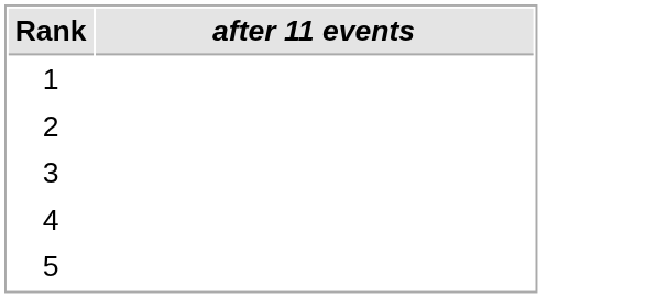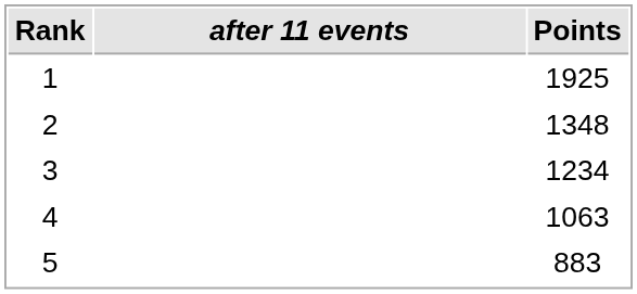 <table cellspacing="1" cellpadding="3" style="border:1px solid #aaa; font-size:86%;">
 <tr style="background:#e4e4e4;">
 <th style="border-bottom:1px solid #aaa; width:10px;">Rank</th>
 <th style="border-bottom:1px solid #aaa; width:200px;"><em>after 11 events</em></th>
+<th style="border-bottom:1px solid #aaa; width:20px;">Points</th>
 </tr>
 <tr>
 <td align=center>1</td>
 <td></td>
+<td align=center>1925</td>
 </tr>
 <tr>
 <td align=center>2</td>
 <td></td>
+<td align=center>1348</td>
 </tr>
 <tr>
 <td align=center>3</td>
 <td></td>
+<td align=center>1234</td>
 </tr>
 <tr>
 <td align=center>4</td>
 <td></td>
+<td align=center>1063</td>
 </tr>
 <tr>
 <td align=center>5</td>
 <td></td>
+<td align=center>883</td>
 </tr>
 </table>
